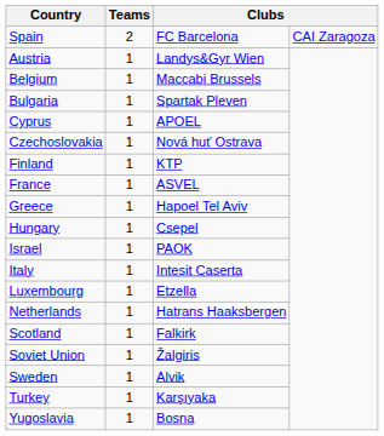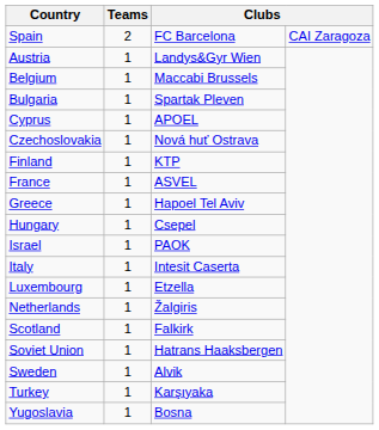 <table class="wikitable" style="margin-left:0.5em;">
 <tr>
 <th>Country</th>
 <th>Teams</th>
 <th colspan=5>Clubs</th>
 </tr>
 <tr>
 <td> <a href='#'>Spain</a></td>
 <td align=center>2</td>
 <td><a href='#'>FC Barcelona</a></td>
 <td><a href='#'>CAI Zaragoza</a></td>
 </tr>
 <tr>
 <td> <a href='#'>Austria</a></td>
 <td align=center>1</td>
 <td><a href='#'>Landys&Gyr Wien</a></td>
 </tr>
 <tr>
 <td> <a href='#'>Belgium</a></td>
 <td align=center>1</td>
 <td><a href='#'>Maccabi Brussels</a></td>
 </tr>
 <tr>
 <td> <a href='#'>Bulgaria</a></td>
 <td align=center>1</td>
 <td><a href='#'>Spartak Pleven</a></td>
 </tr>
 <tr>
 <td> <a href='#'>Cyprus</a></td>
 <td align=center>1</td>
 <td><a href='#'>APOEL</a></td>
 </tr>
 <tr>
 <td> <a href='#'>Czechoslovakia</a></td>
 <td align=center>1</td>
 <td><a href='#'>Nová huť Ostrava</a></td>
 </tr>
 <tr>
 <td> <a href='#'>Finland</a></td>
 <td align=center>1</td>
 <td><a href='#'>KTP</a></td>
 </tr>
 <tr>
 <td> <a href='#'>France</a></td>
 <td align=center>1</td>
 <td><a href='#'>ASVEL</a></td>
 </tr>
 <tr>
 <td> <a href='#'>Greece</a></td>
 <td align=center>1</td>
 <td><a href='#'>Hapoel Tel Aviv</a></td>
 </tr>
 <tr>
 <td> <a href='#'>Hungary</a></td>
 <td align=center>1</td>
 <td><a href='#'>Csepel</a></td>
 </tr>
 <tr>
 <td> <a href='#'>Israel</a></td>
 <td align=center>1</td>
 <td><a href='#'>PAOK</a></td>
 </tr>
 <tr>
 <td> <a href='#'>Italy</a></td>
 <td align=center>1</td>
 <td><a href='#'>Intesit Caserta</a></td>
 </tr>
 <tr>
 <td> <a href='#'>Luxembourg</a></td>
 <td align=center>1</td>
 <td><a href='#'>Etzella</a></td>
 </tr>
 <tr>
 <td> <a href='#'>Netherlands</a></td>
 <td align=center>1</td>
-<td><a href='#'>Hatrans Haaksbergen</a></td>
+<td><a href='#'>Žalgiris</a></td>
 </tr>
 <tr>
 <td> <a href='#'>Scotland</a></td>
 <td align=center>1</td>
 <td><a href='#'>Falkirk</a></td>
 </tr>
 <tr>
 <td> <a href='#'>Soviet Union</a></td>
 <td align=center>1</td>
-<td><a href='#'>Žalgiris</a></td>
+<td><a href='#'>Hatrans Haaksbergen</a></td>
 </tr>
 <tr>
 <td> <a href='#'>Sweden</a></td>
 <td align=center>1</td>
 <td><a href='#'>Alvik</a></td>
 </tr>
 <tr>
 <td> <a href='#'>Turkey</a></td>
 <td align=center>1</td>
 <td><a href='#'>Karşıyaka</a></td>
 </tr>
 <tr>
 <td> <a href='#'>Yugoslavia</a></td>
 <td align=center>1</td>
 <td><a href='#'>Bosna</a></td>
 </tr>
 </table>
